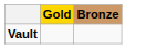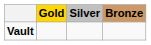 <table class="wikitable">
 <tr>
 <th></th>
 <td align=center bgcolor=gold><strong>Gold</strong></td>
+<td align=center bgcolor=silver><strong>Silver</strong></td>
 <td align=center bgcolor=cc9966><strong>Bronze</strong></td>
 </tr>
 <tr>
 <td><strong>Vault</strong></td>
 <td></td>
 <td></td>
+<td></td>
 </tr>
 </table>
